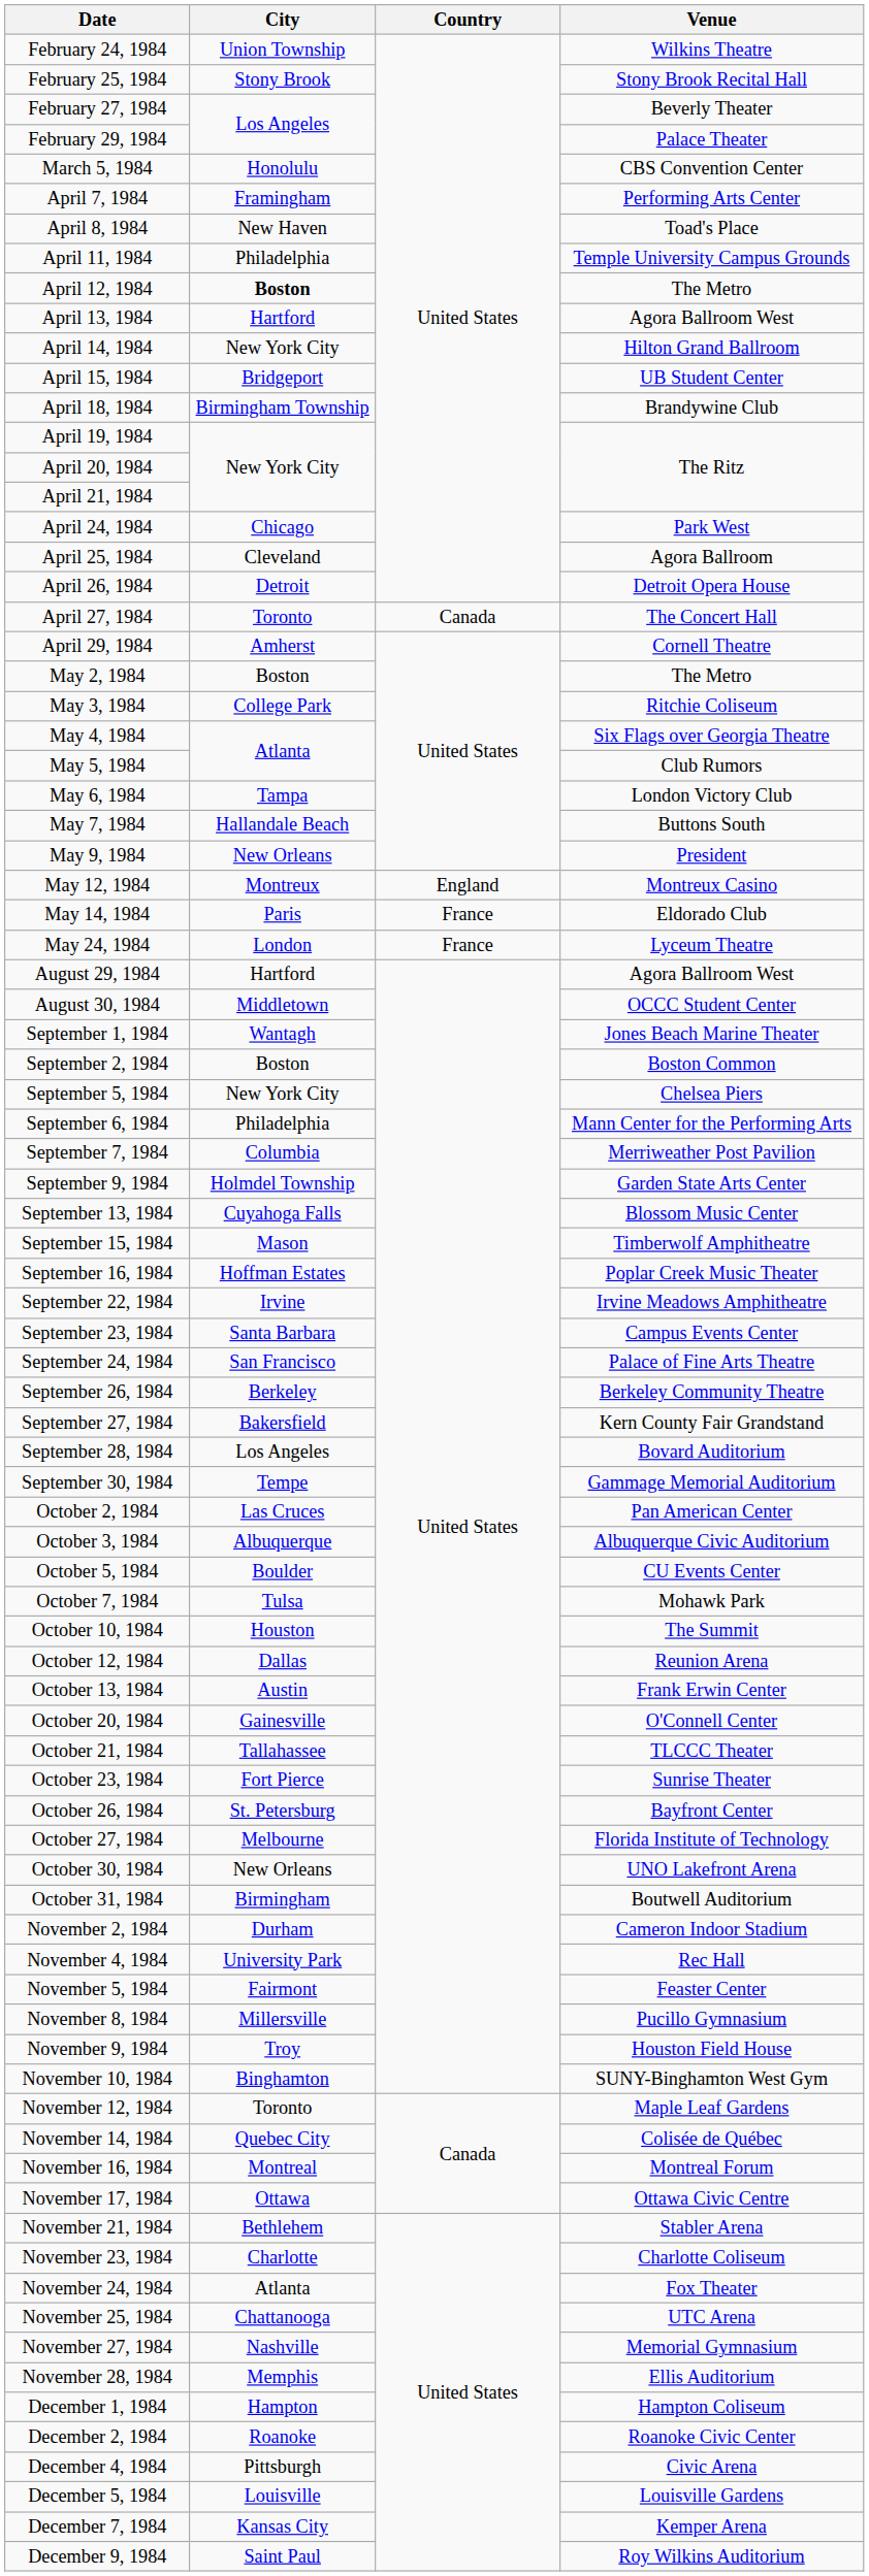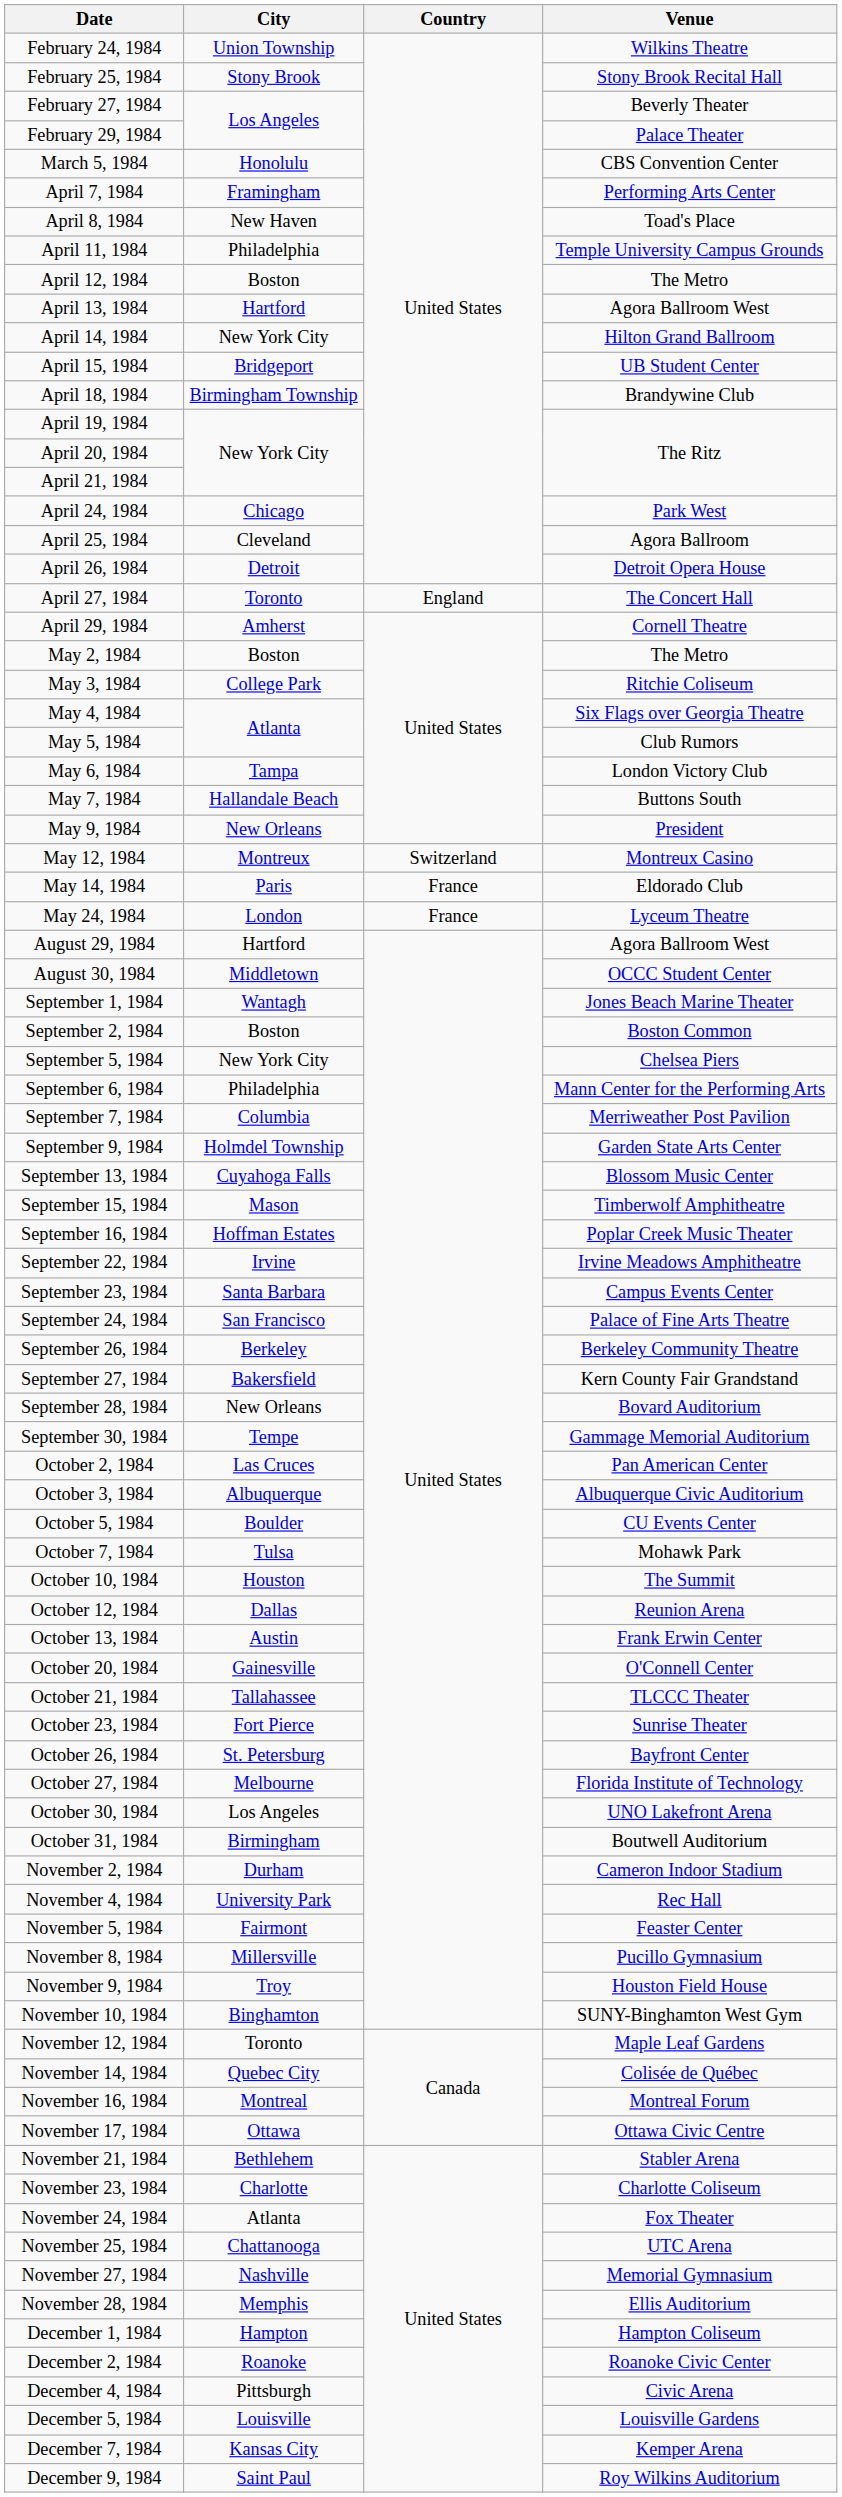 <table class="wikitable" style="text-align:center;">
 <tr>
 <th style="width:150px;">Date</th>
 <th style="width:150px;">City</th>
 <th style="width:150px;">Country</th>
 <th style="width:250px;">Venue</th>
 </tr>
 <tr>
 <td>February 24, 1984</td>
 <td><a href='#'>Union Township</a></td>
 <td rowspan="19">United States</td>
 <td><a href='#'>Wilkins Theatre</a></td>
 </tr>
 <tr>
 <td>February 25, 1984</td>
 <td><a href='#'>Stony Brook</a></td>
 <td><a href='#'>Stony Brook Recital Hall</a></td>
 </tr>
 <tr>
 <td>February 27, 1984</td>
 <td rowspan="2"><a href='#'>Los Angeles</a></td>
 <td>Beverly Theater</td>
 </tr>
 <tr>
 <td>February 29, 1984</td>
 <td><a href='#'>Palace Theater</a></td>
 </tr>
 <tr>
 <td>March 5, 1984</td>
 <td><a href='#'>Honolulu</a></td>
 <td>CBS Convention Center</td>
 </tr>
 <tr>
 <td>April 7, 1984</td>
 <td><a href='#'>Framingham</a></td>
 <td><a href='#'>Performing Arts Center</a></td>
 </tr>
 <tr>
 <td>April 8, 1984</td>
 <td>New Haven</td>
 <td>Toad's Place</td>
 </tr>
 <tr>
 <td>April 11, 1984</td>
 <td>Philadelphia</td>
 <td><a href='#'>Temple University Campus Grounds</a></td>
 </tr>
 <tr>
 <td>April 12, 1984</td>
-<td><strong>Boston</strong></td>
+<td>Boston</td>
 <td>The Metro</td>
 </tr>
 <tr>
 <td>April 13, 1984</td>
 <td><a href='#'>Hartford</a></td>
 <td>Agora Ballroom West</td>
 </tr>
 <tr>
 <td>April 14, 1984</td>
 <td>New York City</td>
 <td><a href='#'>Hilton Grand Ballroom</a></td>
 </tr>
 <tr>
 <td>April 15, 1984</td>
 <td><a href='#'>Bridgeport</a></td>
 <td><a href='#'>UB Student Center</a></td>
 </tr>
 <tr>
 <td>April 18, 1984</td>
 <td><a href='#'>Birmingham Township</a></td>
 <td>Brandywine Club</td>
 </tr>
 <tr>
 <td>April 19, 1984</td>
 <td rowspan="3">New York City</td>
 <td rowspan="3">The Ritz</td>
 </tr>
 <tr>
 <td>April 20, 1984</td>
 </tr>
 <tr>
 <td>April 21, 1984</td>
 </tr>
 <tr>
 <td>April 24, 1984</td>
 <td><a href='#'>Chicago</a></td>
 <td><a href='#'>Park West</a></td>
 </tr>
 <tr>
 <td>April 25, 1984</td>
 <td>Cleveland</td>
 <td>Agora Ballroom</td>
 </tr>
 <tr>
 <td>April 26, 1984</td>
 <td><a href='#'>Detroit</a></td>
 <td><a href='#'>Detroit Opera House</a></td>
 </tr>
 <tr>
 <td>April 27, 1984</td>
 <td><a href='#'>Toronto</a></td>
-<td>Canada</td>
+<td>England</td>
 <td><a href='#'>The Concert Hall</a></td>
 </tr>
 <tr>
 <td>April 29, 1984</td>
 <td><a href='#'>Amherst</a></td>
 <td rowspan="8">United States</td>
 <td><a href='#'>Cornell Theatre</a></td>
 </tr>
 <tr>
 <td>May 2, 1984</td>
 <td>Boston</td>
 <td>The Metro</td>
 </tr>
 <tr>
 <td>May 3, 1984</td>
 <td><a href='#'>College Park</a></td>
 <td><a href='#'>Ritchie Coliseum</a></td>
 </tr>
 <tr>
 <td>May 4, 1984</td>
 <td rowspan="2"><a href='#'>Atlanta</a></td>
 <td><a href='#'>Six Flags over Georgia Theatre</a></td>
 </tr>
 <tr>
 <td>May 5, 1984</td>
 <td>Club Rumors</td>
 </tr>
 <tr>
 <td>May 6, 1984</td>
 <td><a href='#'>Tampa</a></td>
 <td>London Victory Club</td>
 </tr>
 <tr>
 <td>May 7, 1984</td>
 <td><a href='#'>Hallandale Beach</a></td>
 <td>Buttons South</td>
 </tr>
 <tr>
 <td>May 9, 1984</td>
 <td><a href='#'>New Orleans</a></td>
 <td><a href='#'>President</a></td>
 </tr>
 <tr>
 <td>May 12, 1984</td>
 <td><a href='#'>Montreux</a></td>
-<td>England</td>
+<td>Switzerland</td>
 <td><a href='#'>Montreux Casino</a></td>
 </tr>
 <tr>
 <td>May 14, 1984</td>
 <td><a href='#'>Paris</a></td>
 <td>France</td>
 <td>Eldorado Club</td>
 </tr>
 <tr>
 <td>May 24, 1984</td>
 <td><a href='#'>London</a></td>
 <td>France</td>
 <td><a href='#'>Lyceum Theatre</a></td>
 </tr>
 <tr>
 <td>August 29, 1984</td>
 <td>Hartford</td>
 <td rowspan="38">United States</td>
 <td>Agora Ballroom West</td>
 </tr>
 <tr>
 <td>August 30, 1984</td>
 <td><a href='#'>Middletown</a></td>
 <td><a href='#'>OCCC Student Center</a></td>
 </tr>
 <tr>
 <td>September 1, 1984</td>
 <td><a href='#'>Wantagh</a></td>
 <td><a href='#'>Jones Beach Marine Theater</a></td>
 </tr>
 <tr>
 <td>September 2, 1984</td>
 <td>Boston</td>
 <td><a href='#'>Boston Common</a></td>
 </tr>
 <tr>
 <td>September 5, 1984</td>
 <td>New York City</td>
 <td><a href='#'>Chelsea Piers</a></td>
 </tr>
 <tr>
 <td>September 6, 1984</td>
 <td>Philadelphia</td>
 <td><a href='#'>Mann Center for the Performing Arts</a></td>
 </tr>
 <tr>
 <td>September 7, 1984</td>
 <td><a href='#'>Columbia</a></td>
 <td><a href='#'>Merriweather Post Pavilion</a></td>
 </tr>
 <tr>
 <td>September 9, 1984</td>
 <td><a href='#'>Holmdel Township</a></td>
 <td><a href='#'>Garden State Arts Center</a></td>
 </tr>
 <tr>
 <td>September 13, 1984</td>
 <td><a href='#'>Cuyahoga Falls</a></td>
 <td><a href='#'>Blossom Music Center</a></td>
 </tr>
 <tr>
 <td>September 15, 1984</td>
 <td><a href='#'>Mason</a></td>
 <td><a href='#'>Timberwolf Amphitheatre</a></td>
 </tr>
 <tr>
 <td>September 16, 1984</td>
 <td><a href='#'>Hoffman Estates</a></td>
 <td><a href='#'>Poplar Creek Music Theater</a></td>
 </tr>
 <tr>
 <td>September 22, 1984</td>
 <td><a href='#'>Irvine</a></td>
 <td><a href='#'>Irvine Meadows Amphitheatre</a></td>
 </tr>
 <tr>
 <td>September 23, 1984</td>
 <td><a href='#'>Santa Barbara</a></td>
 <td><a href='#'>Campus Events Center</a></td>
 </tr>
 <tr>
 <td>September 24, 1984</td>
 <td><a href='#'>San Francisco</a></td>
 <td><a href='#'>Palace of Fine Arts Theatre</a></td>
 </tr>
 <tr>
 <td>September 26, 1984</td>
 <td><a href='#'>Berkeley</a></td>
 <td><a href='#'>Berkeley Community Theatre</a></td>
 </tr>
 <tr>
 <td>September 27, 1984</td>
 <td><a href='#'>Bakersfield</a></td>
 <td>Kern County Fair Grandstand</td>
 </tr>
 <tr>
 <td>September 28, 1984</td>
-<td>Los Angeles</td>
+<td>New Orleans</td>
 <td><a href='#'>Bovard Auditorium</a></td>
 </tr>
 <tr>
 <td>September 30, 1984</td>
 <td><a href='#'>Tempe</a></td>
 <td><a href='#'>Gammage Memorial Auditorium</a></td>
 </tr>
 <tr>
 <td>October 2, 1984</td>
 <td><a href='#'>Las Cruces</a></td>
 <td><a href='#'>Pan American Center</a></td>
 </tr>
 <tr>
 <td>October 3, 1984</td>
 <td><a href='#'>Albuquerque</a></td>
 <td><a href='#'>Albuquerque Civic Auditorium</a></td>
 </tr>
 <tr>
 <td>October 5, 1984</td>
 <td><a href='#'>Boulder</a></td>
 <td><a href='#'>CU Events Center</a></td>
 </tr>
 <tr>
 <td>October 7, 1984</td>
 <td><a href='#'>Tulsa</a></td>
 <td>Mohawk Park</td>
 </tr>
 <tr>
 <td>October 10, 1984</td>
 <td><a href='#'>Houston</a></td>
 <td><a href='#'>The Summit</a></td>
 </tr>
 <tr>
 <td>October 12, 1984</td>
 <td><a href='#'>Dallas</a></td>
 <td><a href='#'>Reunion Arena</a></td>
 </tr>
 <tr>
 <td>October 13, 1984</td>
 <td><a href='#'>Austin</a></td>
 <td><a href='#'>Frank Erwin Center</a></td>
 </tr>
 <tr>
 <td>October 20, 1984</td>
 <td><a href='#'>Gainesville</a></td>
 <td><a href='#'>O'Connell Center</a></td>
 </tr>
 <tr>
 <td>October 21, 1984</td>
 <td><a href='#'>Tallahassee</a></td>
 <td><a href='#'>TLCCC Theater</a></td>
 </tr>
 <tr>
 <td>October 23, 1984</td>
 <td><a href='#'>Fort Pierce</a></td>
 <td><a href='#'>Sunrise Theater</a></td>
 </tr>
 <tr>
 <td>October 26, 1984</td>
 <td><a href='#'>St. Petersburg</a></td>
 <td><a href='#'>Bayfront Center</a></td>
 </tr>
 <tr>
 <td>October 27, 1984</td>
 <td><a href='#'>Melbourne</a></td>
 <td><a href='#'>Florida Institute of Technology</a></td>
 </tr>
 <tr>
 <td>October 30, 1984</td>
-<td>New Orleans</td>
+<td>Los Angeles</td>
 <td><a href='#'>UNO Lakefront Arena</a></td>
 </tr>
 <tr>
 <td>October 31, 1984</td>
 <td><a href='#'>Birmingham</a></td>
 <td>Boutwell Auditorium</td>
 </tr>
 <tr>
 <td>November 2, 1984</td>
 <td><a href='#'>Durham</a></td>
 <td><a href='#'>Cameron Indoor Stadium</a></td>
 </tr>
 <tr>
 <td>November 4, 1984</td>
 <td><a href='#'>University Park</a></td>
 <td><a href='#'>Rec Hall</a></td>
 </tr>
 <tr>
 <td>November 5, 1984</td>
 <td><a href='#'>Fairmont</a></td>
 <td><a href='#'>Feaster Center</a></td>
 </tr>
 <tr>
 <td>November 8, 1984</td>
 <td><a href='#'>Millersville</a></td>
 <td><a href='#'>Pucillo Gymnasium</a></td>
 </tr>
 <tr>
 <td>November 9, 1984</td>
 <td><a href='#'>Troy</a></td>
 <td><a href='#'>Houston Field House</a></td>
 </tr>
 <tr>
 <td>November 10, 1984</td>
 <td><a href='#'>Binghamton</a></td>
 <td>SUNY-Binghamton West Gym</td>
 </tr>
 <tr>
 <td>November 12, 1984</td>
 <td>Toronto</td>
 <td rowspan="4">Canada</td>
 <td><a href='#'>Maple Leaf Gardens</a></td>
 </tr>
 <tr>
 <td>November 14, 1984</td>
 <td><a href='#'>Quebec City</a></td>
 <td><a href='#'>Colisée de Québec</a></td>
 </tr>
 <tr>
 <td>November 16, 1984</td>
 <td><a href='#'>Montreal</a></td>
 <td><a href='#'>Montreal Forum</a></td>
 </tr>
 <tr>
 <td>November 17, 1984</td>
 <td><a href='#'>Ottawa</a></td>
 <td><a href='#'>Ottawa Civic Centre</a></td>
 </tr>
 <tr>
 <td>November 21, 1984</td>
 <td><a href='#'>Bethlehem</a></td>
 <td rowspan="12">United States</td>
 <td><a href='#'>Stabler Arena</a></td>
 </tr>
 <tr>
 <td>November 23, 1984</td>
 <td><a href='#'>Charlotte</a></td>
 <td><a href='#'>Charlotte Coliseum</a></td>
 </tr>
 <tr>
 <td>November 24, 1984</td>
 <td>Atlanta</td>
 <td><a href='#'>Fox Theater</a></td>
 </tr>
 <tr>
 <td>November 25, 1984</td>
 <td><a href='#'>Chattanooga</a></td>
 <td><a href='#'>UTC Arena</a></td>
 </tr>
 <tr>
 <td>November 27, 1984</td>
 <td><a href='#'>Nashville</a></td>
 <td><a href='#'>Memorial Gymnasium</a></td>
 </tr>
 <tr>
 <td>November 28, 1984</td>
 <td><a href='#'>Memphis</a></td>
 <td><a href='#'>Ellis Auditorium</a></td>
 </tr>
 <tr>
 <td>December 1, 1984</td>
 <td><a href='#'>Hampton</a></td>
 <td><a href='#'>Hampton Coliseum</a></td>
 </tr>
 <tr>
 <td>December 2, 1984</td>
 <td><a href='#'>Roanoke</a></td>
 <td><a href='#'>Roanoke Civic Center</a></td>
 </tr>
 <tr>
 <td>December 4, 1984</td>
 <td>Pittsburgh</td>
 <td><a href='#'>Civic Arena</a></td>
 </tr>
 <tr>
 <td>December 5, 1984</td>
 <td><a href='#'>Louisville</a></td>
 <td><a href='#'>Louisville Gardens</a></td>
 </tr>
 <tr>
 <td>December 7, 1984</td>
 <td><a href='#'>Kansas City</a></td>
 <td><a href='#'>Kemper Arena</a></td>
 </tr>
 <tr>
 <td>December 9, 1984</td>
 <td><a href='#'>Saint Paul</a></td>
 <td><a href='#'>Roy Wilkins Auditorium</a></td>
 </tr>
 </table>
